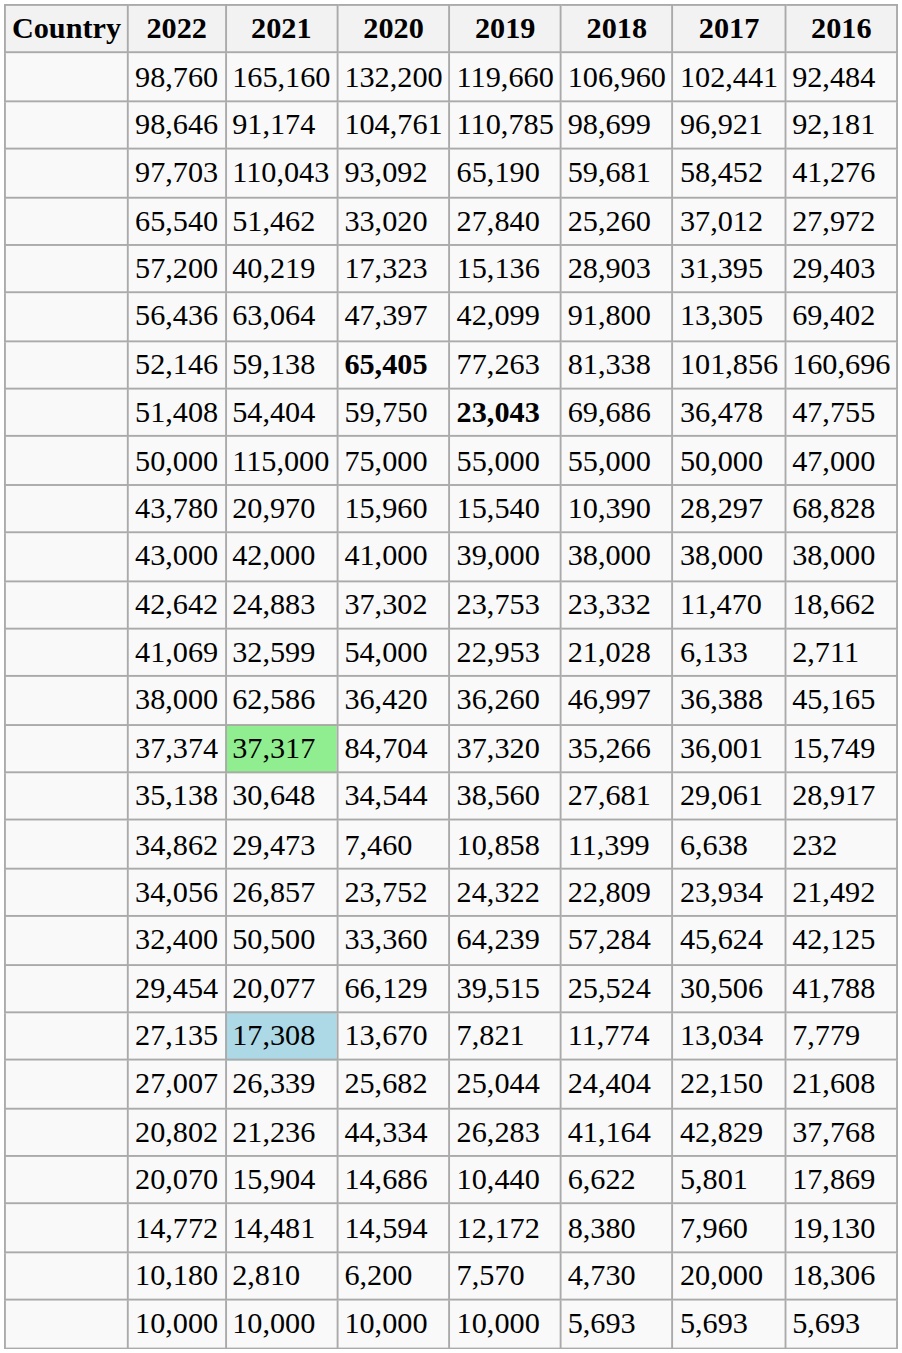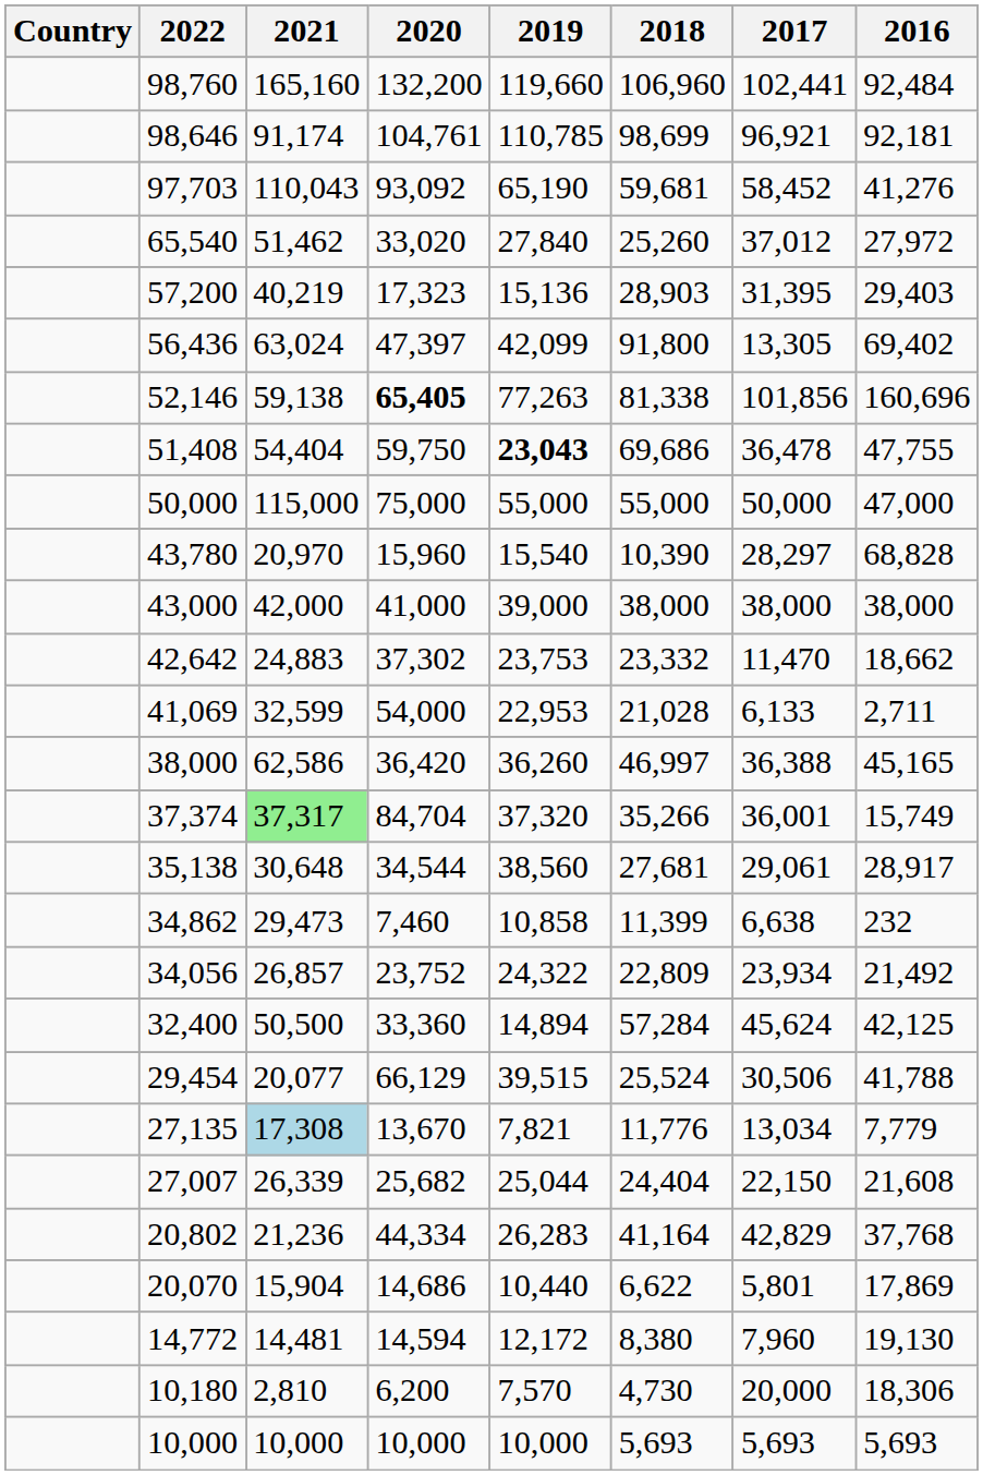 <table class="wikitable sortable">
 <tr>
 <th>Country</th>
 <th>2022</th>
 <th>2021</th>
 <th>2020</th>
 <th>2019</th>
 <th>2018</th>
 <th>2017</th>
 <th>2016</th>
 </tr>
 <tr>
 <td></td>
 <td align="left">98,760</td>
 <td align="left">165,160</td>
 <td align="left">132,200</td>
 <td align="left">119,660</td>
 <td align="left">106,960</td>
 <td align="left">102,441</td>
 <td align="left">92,484</td>
 </tr>
 <tr>
 <td></td>
 <td align="left">98,646</td>
 <td align="left">91,174</td>
 <td align="left">104,761</td>
 <td align="left">110,785</td>
 <td align="left">98,699</td>
 <td align="left">96,921</td>
 <td align="left">92,181</td>
 </tr>
 <tr>
 <td></td>
 <td align="left">97,703</td>
 <td align="left">110,043</td>
 <td align="left">93,092</td>
 <td align="left">65,190</td>
 <td align="left">59,681</td>
 <td align="left">58,452</td>
 <td align="left">41,276</td>
 </tr>
 <tr>
 <td></td>
 <td align="left">65,540</td>
 <td align="left">51,462</td>
 <td align="left">33,020</td>
 <td align="left">27,840</td>
 <td align="left">25,260</td>
 <td align="left">37,012</td>
 <td align="left">27,972</td>
 </tr>
 <tr>
 <td></td>
 <td align="left">57,200</td>
 <td align="left">40,219</td>
 <td align="left">17,323</td>
 <td align="left">15,136</td>
 <td align="left">28,903</td>
 <td align="left">31,395</td>
 <td align="left">29,403</td>
 </tr>
 <tr>
 <td></td>
 <td align="left">56,436</td>
-<td align="left">63,064</td>
+<td align="left">63,024</td>
 <td align="left">47,397</td>
 <td align="left">42,099</td>
 <td align="left">91,800</td>
 <td align="left">13,305</td>
 <td align="left">69,402</td>
 </tr>
 <tr>
 <td></td>
 <td align="left">52,146</td>
 <td align="left">59,138</td>
 <td align="left"><strong>65,405</strong></td>
 <td align="left">77,263</td>
 <td align="left">81,338</td>
 <td align="left">101,856</td>
 <td align="left">160,696</td>
 </tr>
 <tr>
 <td></td>
 <td align="left">51,408</td>
 <td align="left">54,404</td>
 <td align="left">59,750</td>
 <td align="left"><strong>23,043</strong></td>
 <td align="left">69,686</td>
 <td align="left">36,478</td>
 <td align="left">47,755</td>
 </tr>
 <tr>
 <td></td>
 <td align="left">50,000</td>
 <td align="left">115,000</td>
 <td align="left">75,000</td>
 <td align="left">55,000</td>
 <td align="left">55,000</td>
 <td align="left">50,000</td>
 <td align="left">47,000</td>
 </tr>
 <tr>
 <td></td>
 <td align="left">43,780</td>
 <td align="left">20,970</td>
 <td align="left">15,960</td>
 <td align="left">15,540</td>
 <td align="left">10,390</td>
 <td align="left">28,297</td>
 <td align="left">68,828</td>
 </tr>
 <tr>
 <td></td>
 <td align="left">43,000</td>
 <td align="left">42,000</td>
 <td align="left">41,000</td>
 <td align="left">39,000</td>
 <td align="left">38,000</td>
 <td align="left">38,000</td>
 <td align="left">38,000</td>
 </tr>
 <tr>
 <td></td>
 <td align="left">42,642</td>
 <td align="left">24,883</td>
 <td align="left">37,302</td>
 <td align="left">23,753</td>
 <td align="left">23,332</td>
 <td align="left">11,470</td>
 <td align="left">18,662</td>
 </tr>
 <tr>
 <td></td>
 <td align="left">41,069</td>
 <td align="left">32,599</td>
 <td align="left">54,000</td>
 <td align="left">22,953</td>
 <td align="left">21,028</td>
 <td align="left">6,133</td>
 <td align="left">2,711</td>
 </tr>
 <tr>
 <td></td>
 <td align="left">38,000</td>
 <td align="left">62,586</td>
 <td align="left">36,420</td>
 <td align="left">36,260</td>
 <td align="left">46,997</td>
 <td align="left">36,388</td>
 <td align="left">45,165</td>
 </tr>
 <tr>
 <td></td>
 <td align="left">37,374</td>
 <td align="left" style="background: lightgreen;">37,317</td>
 <td align="left">84,704</td>
 <td align="left">37,320</td>
 <td align="left">35,266</td>
 <td align="left">36,001</td>
 <td align="left">15,749</td>
 </tr>
 <tr>
 <td></td>
 <td align="left">35,138</td>
 <td align="left">30,648</td>
 <td align="left">34,544</td>
 <td align="left">38,560</td>
 <td align="left">27,681</td>
 <td align="left">29,061</td>
 <td align="left">28,917</td>
 </tr>
 <tr>
 <td></td>
 <td align="left">34,862</td>
 <td align="left">29,473</td>
 <td align="left">7,460</td>
 <td align="left">10,858</td>
 <td align="left">11,399</td>
 <td align="left">6,638</td>
 <td align="left">232</td>
 </tr>
 <tr>
 <td></td>
 <td align="left">34,056</td>
 <td align="left">26,857</td>
 <td align="left">23,752</td>
 <td align="left">24,322</td>
 <td align="left">22,809</td>
 <td align="left">23,934</td>
 <td align="left">21,492</td>
 </tr>
 <tr>
 <td></td>
 <td align="left">32,400</td>
 <td align="left">50,500</td>
 <td align="left">33,360</td>
-<td align="left">64,239</td>
+<td align="left">14,894</td>
 <td align="left">57,284</td>
 <td align="left">45,624</td>
 <td align="left">42,125</td>
 </tr>
 <tr>
 <td></td>
 <td align="left">29,454</td>
 <td align="left">20,077</td>
 <td align="left">66,129</td>
 <td align="left">39,515</td>
 <td align="left">25,524</td>
 <td align="left">30,506</td>
 <td align="left">41,788</td>
 </tr>
 <tr>
 <td></td>
 <td align="left">27,135</td>
 <td align="left" style="background: lightblue;">17,308</td>
 <td align="left">13,670</td>
 <td align="left">7,821</td>
-<td align="left">11,774</td>
+<td align="left">11,776</td>
 <td align="left">13,034</td>
 <td align="left">7,779</td>
 </tr>
 <tr>
 <td></td>
 <td align="left">27,007</td>
 <td align="left">26,339</td>
 <td align="left">25,682</td>
 <td align="left">25,044</td>
 <td align="left">24,404</td>
 <td align="left">22,150</td>
 <td align="left">21,608</td>
 </tr>
 <tr>
 <td></td>
 <td align="left">20,802</td>
 <td align="left">21,236</td>
 <td align="left">44,334</td>
 <td align="left">26,283</td>
 <td align="left">41,164</td>
 <td align="left">42,829</td>
 <td align="left">37,768</td>
 </tr>
 <tr>
 <td></td>
 <td align="left">20,070</td>
 <td align="left">15,904</td>
 <td align="left">14,686</td>
 <td align="left">10,440</td>
 <td align="left">6,622</td>
 <td align="left">5,801</td>
 <td align="left">17,869</td>
 </tr>
 <tr>
 <td></td>
 <td align="left">14,772</td>
 <td align="left">14,481</td>
 <td align="left">14,594</td>
 <td align="left">12,172</td>
 <td align="left">8,380</td>
 <td align="left">7,960</td>
 <td align="left">19,130</td>
 </tr>
 <tr>
 <td></td>
 <td align="left">10,180</td>
 <td align="left">2,810</td>
 <td align="left">6,200</td>
 <td align="left">7,570</td>
 <td align="left">4,730</td>
 <td align="left">20,000</td>
 <td align="left">18,306</td>
 </tr>
 <tr>
 <td></td>
 <td align="left">10,000</td>
 <td align="left">10,000</td>
 <td align="left">10,000</td>
 <td align="left">10,000</td>
 <td align="left">5,693</td>
 <td align="left">5,693</td>
 <td align="left">5,693</td>
 </tr>
 <tr>
 </tr>
 </table>
